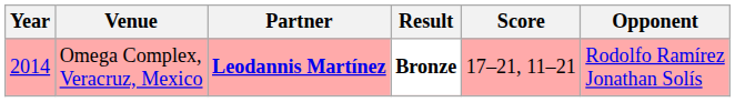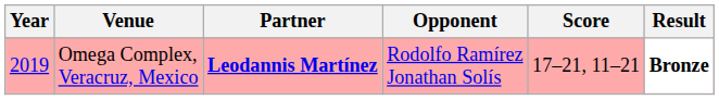 <table class="sortable wikitable" style="font-size: 90%;">
 <tr>
 <th>Year</th>
 <th>Venue</th>
 <th>Partner</th>
+<th>Opponent</th>
+<th>Score</th>
 <th>Result</th>
-<th>Score</th>
-<th>Opponent</th>
 </tr>
 <tr style="background:#FFAAAA">
-<td align="center"><a href='#'>2014</a></td>
+<td align="center"><a href='#'>2019</a></td>
 <td align="left">Omega Complex,<br><a href='#'>Veracruz, Mexico</a></td>
 <td align="left"><strong> <a href='#'>Leodannis Martínez</a></strong></td>
+<td align="left"> <a href='#'>Rodolfo Ramírez</a> <br>  <a href='#'>Jonathan Solís</a></td>
+<td align="left">17–21, 11–21</td>
 <td style="text-align:left; background:white"> <strong>Bronze</strong></td>
-<td align="left">17–21, 11–21</td>
-<td align="left"> <a href='#'>Rodolfo Ramírez</a> <br>  <a href='#'>Jonathan Solís</a></td>
 </tr>
 </table>
